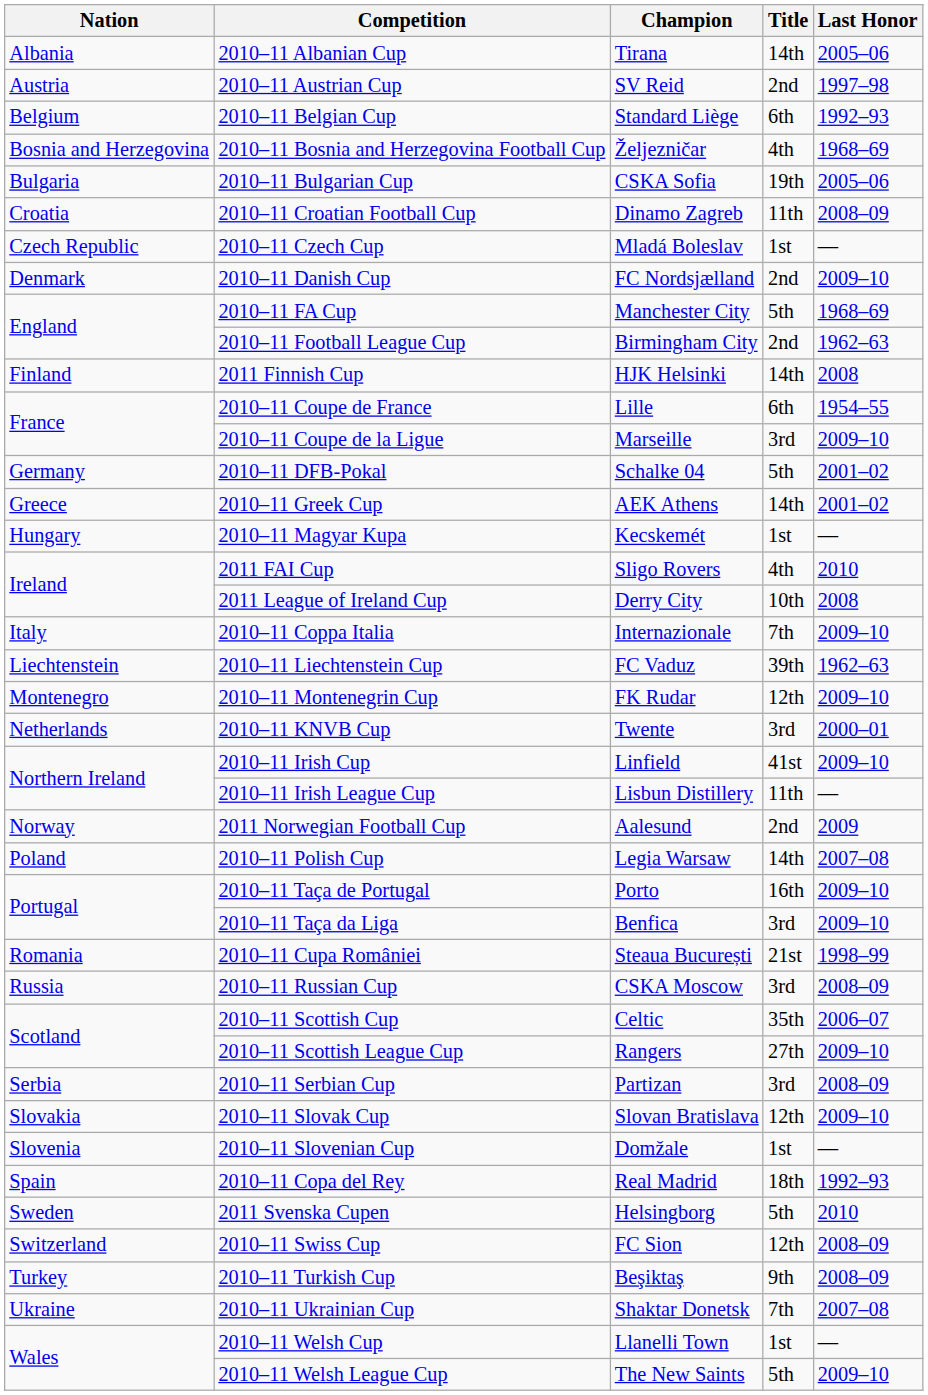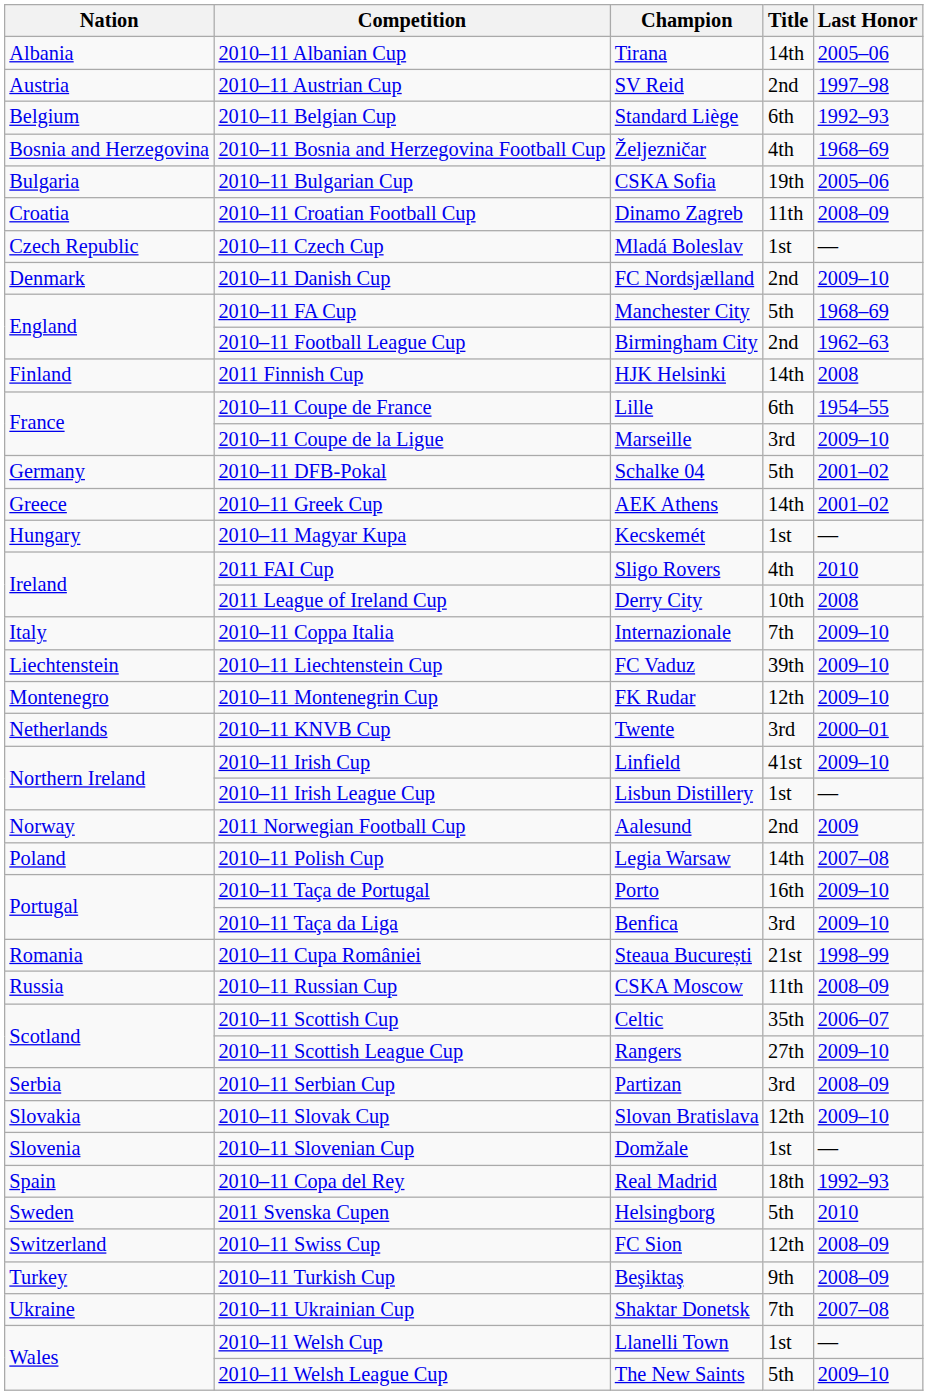 <table class="wikitable">
 <tr>
 <th>Nation</th>
 <th>Competition</th>
 <th>Champion</th>
 <th>Title</th>
 <th>Last Honor</th>
 </tr>
 <tr>
 <td> <a href='#'>Albania</a></td>
 <td><a href='#'>2010–11 Albanian Cup</a></td>
 <td><a href='#'>Tirana</a></td>
 <td>14th</td>
 <td><a href='#'>2005–06</a></td>
 </tr>
 <tr>
 <td> <a href='#'>Austria</a></td>
 <td><a href='#'>2010–11 Austrian Cup</a></td>
 <td><a href='#'>SV Reid</a></td>
 <td>2nd</td>
 <td><a href='#'>1997–98</a></td>
 </tr>
 <tr>
 <td> <a href='#'>Belgium</a></td>
 <td><a href='#'>2010–11 Belgian Cup</a></td>
 <td><a href='#'>Standard Liège</a></td>
 <td>6th</td>
 <td><a href='#'>1992–93</a></td>
 </tr>
 <tr>
 <td> <a href='#'>Bosnia and Herzegovina</a></td>
 <td><a href='#'>2010–11 Bosnia and Herzegovina Football Cup</a></td>
 <td><a href='#'>Željezničar</a></td>
 <td>4th</td>
 <td><a href='#'>1968–69</a></td>
 </tr>
 <tr>
 <td> <a href='#'>Bulgaria</a></td>
 <td><a href='#'>2010–11 Bulgarian Cup</a></td>
 <td><a href='#'>CSKA Sofia</a></td>
 <td>19th</td>
 <td><a href='#'>2005–06</a></td>
 </tr>
 <tr>
 <td> <a href='#'>Croatia</a></td>
 <td><a href='#'>2010–11 Croatian Football Cup</a></td>
 <td><a href='#'>Dinamo Zagreb</a></td>
 <td>11th</td>
 <td><a href='#'>2008–09</a></td>
 </tr>
 <tr>
 <td> <a href='#'>Czech Republic</a></td>
 <td><a href='#'>2010–11 Czech Cup</a></td>
 <td><a href='#'>Mladá Boleslav</a></td>
 <td>1st</td>
 <td>—</td>
 </tr>
 <tr>
 <td> <a href='#'>Denmark</a></td>
 <td><a href='#'>2010–11 Danish Cup</a></td>
 <td><a href='#'>FC Nordsjælland</a></td>
 <td>2nd</td>
 <td><a href='#'>2009–10</a></td>
 </tr>
 <tr>
 <td rowspan="2"> <a href='#'>England</a></td>
 <td><a href='#'>2010–11 FA Cup</a></td>
 <td><a href='#'>Manchester City</a></td>
 <td>5th</td>
 <td><a href='#'>1968–69</a></td>
 </tr>
 <tr>
 <td><a href='#'>2010–11 Football League Cup</a></td>
 <td><a href='#'>Birmingham City</a></td>
 <td>2nd</td>
 <td><a href='#'>1962–63</a></td>
 </tr>
 <tr>
 <td> <a href='#'>Finland</a></td>
 <td><a href='#'>2011 Finnish Cup</a></td>
 <td><a href='#'>HJK Helsinki</a></td>
 <td>14th</td>
 <td><a href='#'>2008</a></td>
 </tr>
 <tr>
 <td rowspan="2"> <a href='#'>France</a></td>
 <td><a href='#'>2010–11 Coupe de France</a></td>
 <td><a href='#'>Lille</a></td>
 <td>6th</td>
 <td><a href='#'>1954–55</a></td>
 </tr>
 <tr>
 <td><a href='#'>2010–11 Coupe de la Ligue</a></td>
 <td><a href='#'>Marseille</a></td>
 <td>3rd</td>
 <td><a href='#'>2009–10</a></td>
 </tr>
 <tr>
 <td> <a href='#'>Germany</a></td>
 <td><a href='#'>2010–11 DFB-Pokal</a></td>
 <td><a href='#'>Schalke 04</a></td>
 <td>5th</td>
 <td><a href='#'>2001–02</a></td>
 </tr>
 <tr>
 <td> <a href='#'>Greece</a></td>
 <td><a href='#'>2010–11 Greek Cup</a></td>
 <td><a href='#'>AEK Athens</a></td>
 <td>14th</td>
 <td><a href='#'>2001–02</a></td>
 </tr>
 <tr>
 <td> <a href='#'>Hungary</a></td>
 <td><a href='#'>2010–11 Magyar Kupa</a></td>
 <td><a href='#'>Kecskemét</a></td>
 <td>1st</td>
 <td>—</td>
 </tr>
 <tr>
 <td rowspan="2"> <a href='#'>Ireland</a></td>
 <td><a href='#'>2011 FAI Cup</a></td>
 <td><a href='#'>Sligo Rovers</a></td>
 <td>4th</td>
 <td><a href='#'>2010</a></td>
 </tr>
 <tr>
 <td><a href='#'>2011 League of Ireland Cup</a></td>
 <td><a href='#'>Derry City</a></td>
 <td>10th</td>
 <td><a href='#'>2008</a></td>
 </tr>
 <tr>
 <td> <a href='#'>Italy</a></td>
 <td><a href='#'>2010–11 Coppa Italia</a></td>
 <td><a href='#'>Internazionale</a></td>
 <td>7th</td>
 <td><a href='#'>2009–10</a></td>
 </tr>
 <tr>
 <td> <a href='#'>Liechtenstein</a></td>
 <td><a href='#'>2010–11 Liechtenstein Cup</a></td>
 <td><a href='#'>FC Vaduz</a></td>
 <td>39th</td>
-<td><a href='#'>1962–63</a></td>
+<td><a href='#'>2009–10</a></td>
 </tr>
 <tr>
 <td> <a href='#'>Montenegro</a></td>
 <td><a href='#'>2010–11 Montenegrin Cup</a></td>
 <td><a href='#'>FK Rudar</a></td>
 <td>12th</td>
 <td><a href='#'>2009–10</a></td>
 </tr>
 <tr>
 <td> <a href='#'>Netherlands</a></td>
 <td><a href='#'>2010–11 KNVB Cup</a></td>
 <td><a href='#'>Twente</a></td>
 <td>3rd</td>
 <td><a href='#'>2000–01</a></td>
 </tr>
 <tr>
 <td rowspan="2"> <a href='#'>Northern Ireland</a></td>
 <td><a href='#'>2010–11 Irish Cup</a></td>
 <td><a href='#'>Linfield</a></td>
 <td>41st</td>
 <td><a href='#'>2009–10</a></td>
 </tr>
 <tr>
 <td><a href='#'>2010–11 Irish League Cup</a></td>
 <td><a href='#'>Lisbun Distillery</a></td>
-<td>11th</td>
+<td>1st</td>
 <td>—</td>
 </tr>
 <tr>
 <td> <a href='#'>Norway</a></td>
 <td><a href='#'>2011 Norwegian Football Cup</a></td>
 <td><a href='#'>Aalesund</a></td>
 <td>2nd</td>
 <td><a href='#'>2009</a></td>
 </tr>
 <tr>
 <td> <a href='#'>Poland</a></td>
 <td><a href='#'>2010–11 Polish Cup</a></td>
 <td><a href='#'>Legia Warsaw</a></td>
 <td>14th</td>
 <td><a href='#'>2007–08</a></td>
 </tr>
 <tr>
 <td rowspan="2"> <a href='#'>Portugal</a></td>
 <td><a href='#'>2010–11 Taça de Portugal</a></td>
 <td><a href='#'>Porto</a></td>
 <td>16th</td>
 <td><a href='#'>2009–10</a></td>
 </tr>
 <tr>
 <td><a href='#'>2010–11 Taça da Liga</a></td>
 <td><a href='#'>Benfica</a></td>
 <td>3rd</td>
 <td><a href='#'>2009–10</a></td>
 </tr>
 <tr>
 <td> <a href='#'>Romania</a></td>
 <td><a href='#'>2010–11 Cupa României</a></td>
 <td><a href='#'>Steaua București</a></td>
 <td>21st</td>
 <td><a href='#'>1998–99</a></td>
 </tr>
 <tr>
 <td> <a href='#'>Russia</a></td>
 <td><a href='#'>2010–11 Russian Cup</a></td>
 <td><a href='#'>CSKA Moscow</a></td>
-<td>3rd</td>
+<td>11th</td>
 <td><a href='#'>2008–09</a></td>
 </tr>
 <tr>
 <td rowspan="2"> <a href='#'>Scotland</a></td>
 <td><a href='#'>2010–11 Scottish Cup</a></td>
 <td><a href='#'>Celtic</a></td>
 <td>35th</td>
 <td><a href='#'>2006–07</a></td>
 </tr>
 <tr>
 <td><a href='#'>2010–11 Scottish League Cup</a></td>
 <td><a href='#'>Rangers</a></td>
 <td>27th</td>
 <td><a href='#'>2009–10</a></td>
 </tr>
 <tr>
 <td> <a href='#'>Serbia</a></td>
 <td><a href='#'>2010–11 Serbian Cup</a></td>
 <td><a href='#'>Partizan</a></td>
 <td>3rd</td>
 <td><a href='#'>2008–09</a></td>
 </tr>
 <tr>
 <td> <a href='#'>Slovakia</a></td>
 <td><a href='#'>2010–11 Slovak Cup</a></td>
 <td><a href='#'>Slovan Bratislava</a></td>
 <td>12th</td>
 <td><a href='#'>2009–10</a></td>
 </tr>
 <tr>
 <td> <a href='#'>Slovenia</a></td>
 <td><a href='#'>2010–11 Slovenian Cup</a></td>
 <td><a href='#'>Domžale</a></td>
 <td>1st</td>
 <td>—</td>
 </tr>
 <tr>
 <td> <a href='#'>Spain</a></td>
 <td><a href='#'>2010–11 Copa del Rey</a></td>
 <td><a href='#'>Real Madrid</a></td>
 <td>18th</td>
 <td><a href='#'>1992–93</a></td>
 </tr>
 <tr>
 <td> <a href='#'>Sweden</a></td>
 <td><a href='#'>2011 Svenska Cupen</a></td>
 <td><a href='#'>Helsingborg</a></td>
 <td>5th</td>
 <td><a href='#'>2010</a></td>
 </tr>
 <tr>
 <td> <a href='#'>Switzerland</a></td>
 <td><a href='#'>2010–11 Swiss Cup</a></td>
 <td><a href='#'>FC Sion</a></td>
 <td>12th</td>
 <td><a href='#'>2008–09</a></td>
 </tr>
 <tr>
 <td> <a href='#'>Turkey</a></td>
 <td><a href='#'>2010–11 Turkish Cup</a></td>
 <td><a href='#'>Beşiktaş</a></td>
 <td>9th</td>
 <td><a href='#'>2008–09</a></td>
 </tr>
 <tr>
 <td> <a href='#'>Ukraine</a></td>
 <td><a href='#'>2010–11 Ukrainian Cup</a></td>
 <td><a href='#'>Shaktar Donetsk</a></td>
 <td>7th</td>
 <td><a href='#'>2007–08</a></td>
 </tr>
 <tr>
 <td rowspan="2"> <a href='#'>Wales</a></td>
 <td><a href='#'>2010–11 Welsh Cup</a></td>
 <td><a href='#'>Llanelli Town</a></td>
 <td>1st</td>
 <td>—</td>
 </tr>
 <tr>
 <td><a href='#'>2010–11 Welsh League Cup</a></td>
 <td><a href='#'>The New Saints</a></td>
 <td>5th</td>
 <td><a href='#'>2009–10</a></td>
 </tr>
 </table>
